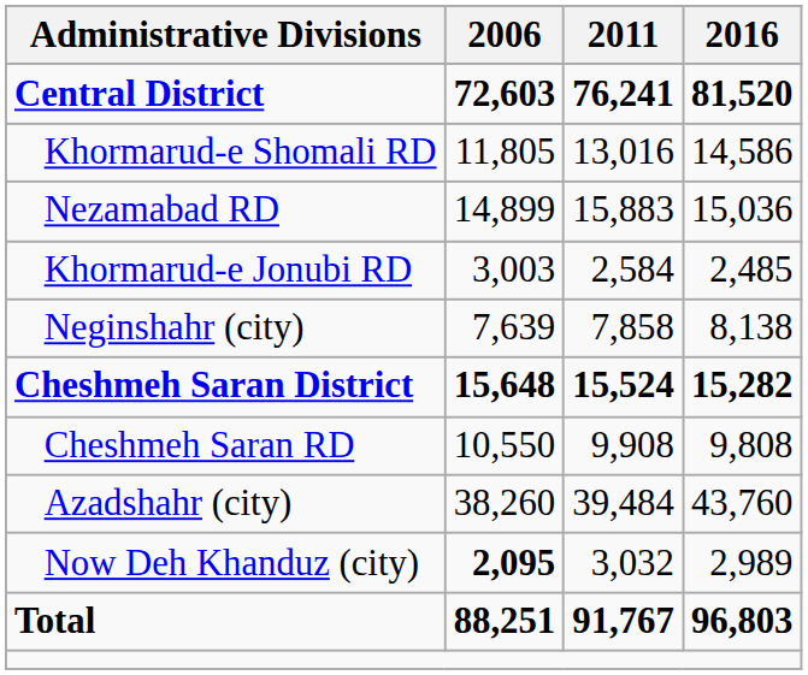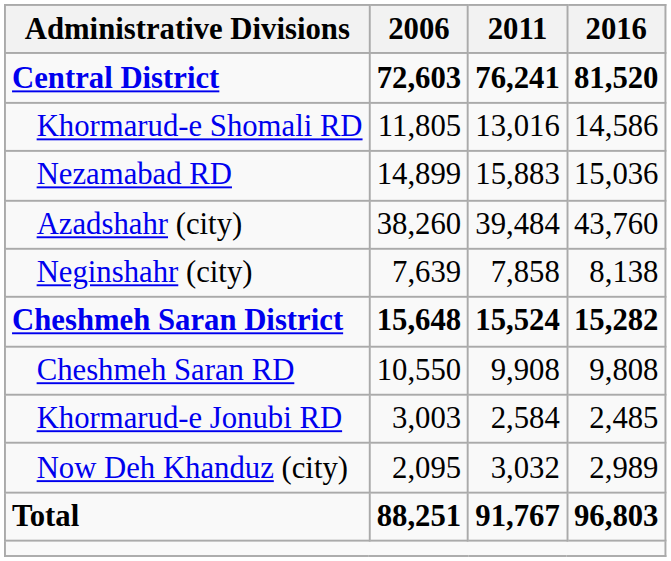 <table class="wikitable">
 <tr>
 <th>Administrative Divisions</th>
 <th>2006</th>
 <th>2011</th>
 <th>2016</th>
 </tr>
 <tr>
 <td><strong><a href='#'>Central District</a></strong></td>
 <td style="text-align: right;"><strong>72,603</strong></td>
 <td style="text-align: right;"><strong>76,241</strong></td>
 <td style="text-align: right;"><strong>81,520</strong></td>
 </tr>
 <tr>
 <td style="padding-left: 1em;"><a href='#'>Khormarud-e Shomali RD</a></td>
 <td style="text-align: right;">11,805</td>
 <td style="text-align: right;">13,016</td>
 <td style="text-align: right;">14,586</td>
 </tr>
 <tr>
 <td style="padding-left: 1em;"><a href='#'>Nezamabad RD</a></td>
 <td style="text-align: right;">14,899</td>
 <td style="text-align: right;">15,883</td>
 <td style="text-align: right;">15,036</td>
 </tr>
 <tr>
-<td style="padding-left: 1em;"><a href='#'>Khormarud-e Jonubi RD</a></td>
-<td style="text-align: right;">3,003</td>
-<td style="text-align: right;">2,584</td>
-<td style="text-align: right;">2,485</td>
+<td style="padding-left: 1em;"><a href='#'>Azadshahr</a> (city)</td>
+<td style="text-align: right;">38,260</td>
+<td style="text-align: right;">39,484</td>
+<td style="text-align: right;">43,760</td>
 </tr>
 <tr>
 <td style="padding-left: 1em;"><a href='#'>Neginshahr</a> (city)</td>
 <td style="text-align: right;">7,639</td>
 <td style="text-align: right;">7,858</td>
 <td style="text-align: right;">8,138</td>
 </tr>
 <tr>
 <td><strong><a href='#'>Cheshmeh Saran District</a></strong></td>
 <td style="text-align: right;"><strong>15,648</strong></td>
 <td style="text-align: right;"><strong>15,524</strong></td>
 <td style="text-align: right;"><strong>15,282</strong></td>
 </tr>
 <tr>
 <td style="padding-left: 1em;"><a href='#'>Cheshmeh Saran RD</a></td>
 <td style="text-align: right;">10,550</td>
 <td style="text-align: right;">9,908</td>
 <td style="text-align: right;">9,808</td>
 </tr>
 <tr>
-<td style="padding-left: 1em;"><a href='#'>Azadshahr</a> (city)</td>
-<td style="text-align: right;">38,260</td>
-<td style="text-align: right;">39,484</td>
-<td style="text-align: right;">43,760</td>
+<td style="padding-left: 1em;"><a href='#'>Khormarud-e Jonubi RD</a></td>
+<td style="text-align: right;">3,003</td>
+<td style="text-align: right;">2,584</td>
+<td style="text-align: right;">2,485</td>
 </tr>
 <tr>
 <td style="padding-left: 1em;"><a href='#'>Now Deh Khanduz</a> (city)</td>
-<td style="text-align: right;"><strong>2,095</strong></td>
+<td style="text-align: right;">2,095</td>
 <td style="text-align: right;">3,032</td>
 <td style="text-align: right;">2,989</td>
 </tr>
 <tr>
 <td><strong>Total</strong></td>
 <td style="text-align: right;"><strong>88,251</strong></td>
 <td style="text-align: right;"><strong>91,767</strong></td>
 <td style="text-align: right;"><strong>96,803</strong></td>
 </tr>
 <tr>
 <td colspan=4></td>
 </tr>
 </table>
